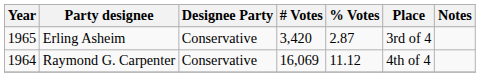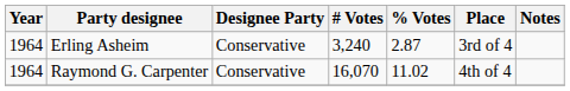 <table class=wikitable>
 <tr bgcolor=lightgrey>
 <th>Year</th>
 <th>Party designee</th>
 <th>Designee Party</th>
 <th># Votes</th>
 <th>% Votes</th>
 <th>Place</th>
 <th>Notes</th>
 </tr>
 <tr>
-<td>1965</td>
+<td>1964</td>
 <td>Erling Asheim</td>
 <td>Conservative</td>
-<td>3,420</td>
+<td>3,240</td>
 <td>2.87</td>
 <td>3rd of 4</td>
 <td></td>
 </tr>
 <tr>
 <td>1964</td>
 <td>Raymond G. Carpenter</td>
 <td>Conservative</td>
-<td>16,069</td>
-<td>11.12</td>
+<td>16,070</td>
+<td>11.02</td>
 <td>4th of 4</td>
 <td></td>
 </tr>
 <tr>
 </tr>
 </table>
